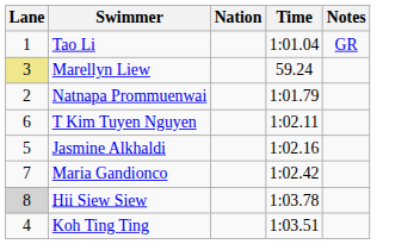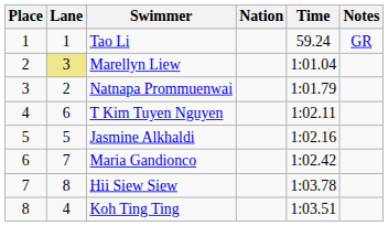 <table class="wikitable sortable" style="text-align:center">
 <tr>
+<th>Place</th>
 <th>Lane</th>
 <th>Swimmer</th>
 <th>Nation</th>
 <th>Time</th>
 <th>Notes</th>
 </tr>
 <tr>
 <td>1</td>
+<td>1</td>
 <td align=left><a href='#'>Tao Li</a></td>
 <td align=left></td>
-<td>1:01.04</td>
+<td>59.24</td>
 <td><a href='#'>GR</a></td>
 </tr>
 <tr>
+<td>2</td>
 <td style="background: khaki;">3</td>
 <td align=left><a href='#'>Marellyn Liew</a></td>
 <td align=left></td>
-<td>59.24</td>
+<td>1:01.04</td>
 <td></td>
 </tr>
 <tr>
+<td>3</td>
 <td>2</td>
 <td align=left><a href='#'>Natnapa Prommuenwai</a></td>
 <td align=left></td>
 <td>1:01.79</td>
 <td></td>
 </tr>
 <tr>
+<td>4</td>
 <td>6</td>
 <td align=left><a href='#'>T Kim Tuyen Nguyen</a></td>
 <td align=left></td>
 <td>1:02.11</td>
 <td></td>
 </tr>
 <tr>
 <td>5</td>
+<td>5</td>
 <td align=left><a href='#'>Jasmine Alkhaldi</a></td>
 <td align=left></td>
 <td>1:02.16</td>
 <td></td>
 </tr>
 <tr>
+<td>6</td>
 <td>7</td>
 <td align=left><a href='#'>Maria Gandionco</a></td>
 <td align=left></td>
 <td>1:02.42</td>
 <td></td>
 </tr>
 <tr>
-<td style="background: lightgrey;">8</td>
+<td>7</td>
+<td>8</td>
 <td align=left><a href='#'>Hii Siew Siew</a></td>
 <td align=left></td>
 <td>1:03.78</td>
 <td></td>
 </tr>
 <tr>
+<td>8</td>
 <td>4</td>
 <td align=left><a href='#'>Koh Ting Ting</a></td>
 <td align=left></td>
 <td>1:03.51</td>
 <td></td>
 </tr>
 </table>
